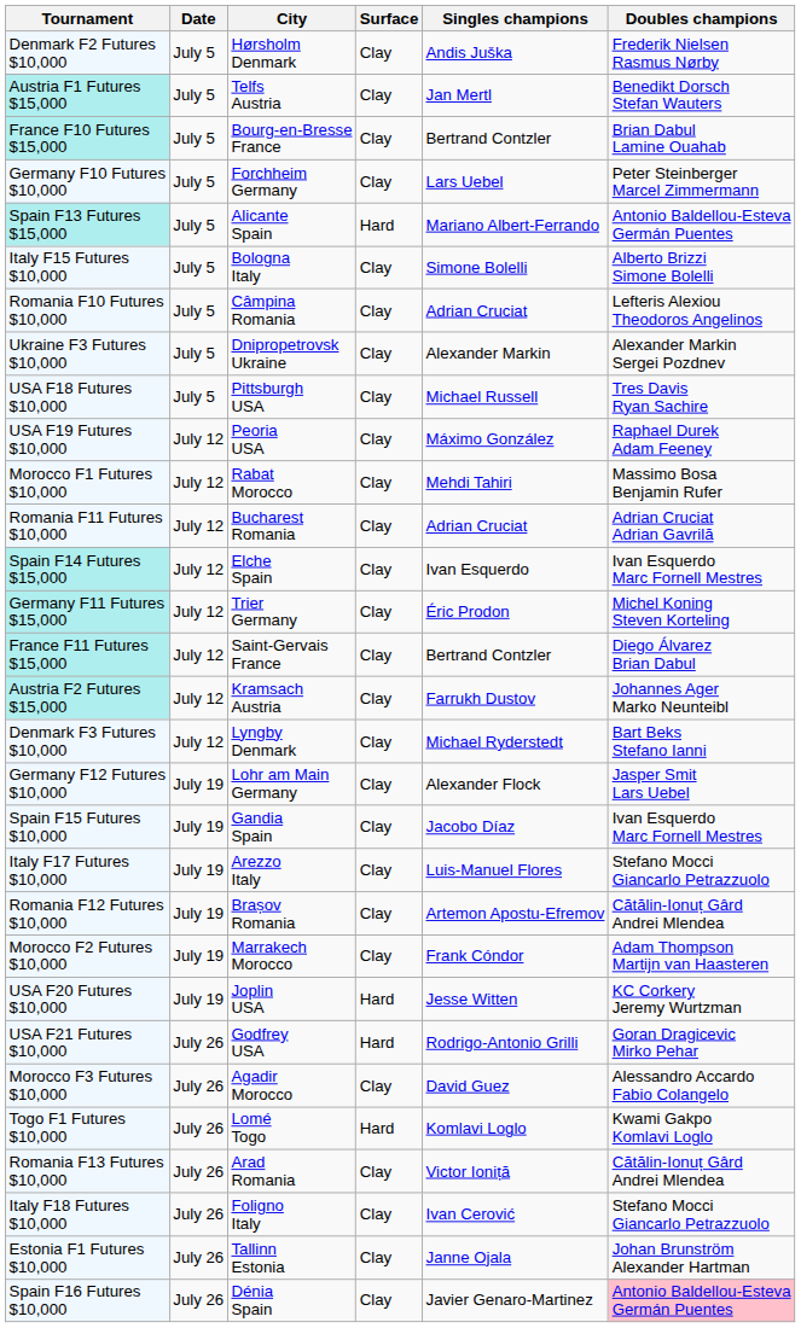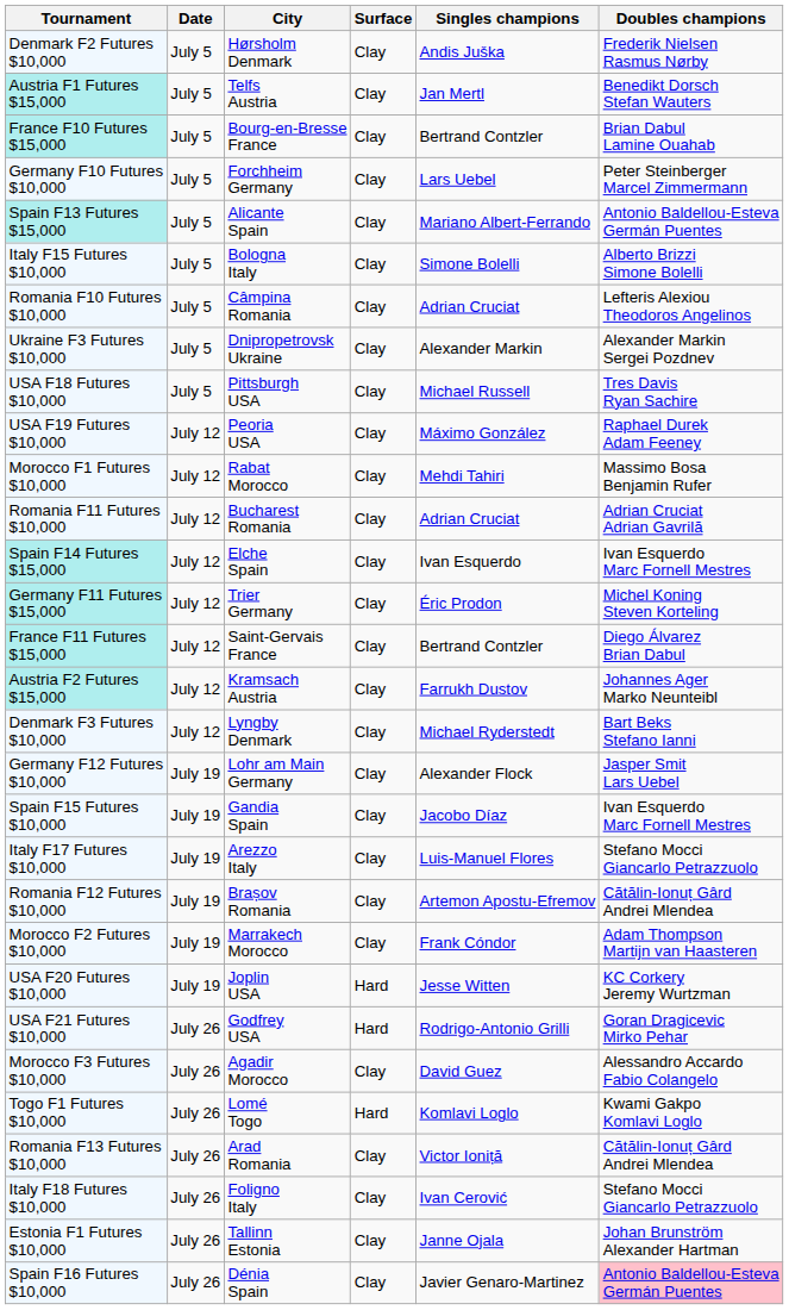 <table class="sortable wikitable" style="font-size:90%">
 <tr>
 <th>Tournament</th>
 <th>Date</th>
 <th>City</th>
 <th>Surface</th>
 <th>Singles champions</th>
 <th>Doubles champions</th>
 </tr>
 <tr>
 <td style="background:#f0f8ff;">Denmark F2 Futures<br>$10,000</td>
 <td>July 5</td>
 <td><a href='#'>Hørsholm</a><br>Denmark</td>
 <td>Clay</td>
 <td> <a href='#'>Andis Juška</a></td>
 <td> <a href='#'>Frederik Nielsen</a><br> <a href='#'>Rasmus Nørby</a></td>
 </tr>
 <tr>
 <td style="background:#afeeee;">Austria F1 Futures<br>$15,000</td>
 <td>July 5</td>
 <td><a href='#'>Telfs</a><br>Austria</td>
 <td>Clay</td>
 <td> <a href='#'>Jan Mertl</a></td>
 <td> <a href='#'>Benedikt Dorsch</a><br> <a href='#'>Stefan Wauters</a></td>
 </tr>
 <tr>
 <td style="background:#afeeee;">France F10 Futures<br>$15,000</td>
 <td>July 5</td>
 <td><a href='#'>Bourg-en-Bresse</a><br>France</td>
 <td>Clay</td>
 <td> Bertrand Contzler</td>
 <td> <a href='#'>Brian Dabul</a><br> <a href='#'>Lamine Ouahab</a></td>
 </tr>
 <tr>
 <td style="background:#f0f8ff;">Germany F10 Futures<br>$10,000</td>
 <td>July 5</td>
 <td><a href='#'>Forchheim</a><br>Germany</td>
 <td>Clay</td>
 <td> <a href='#'>Lars Uebel</a></td>
 <td> Peter Steinberger<br> <a href='#'>Marcel Zimmermann</a></td>
 </tr>
 <tr>
 <td style="background:#afeeee;">Spain F13 Futures<br>$15,000</td>
 <td>July 5</td>
 <td><a href='#'>Alicante</a><br>Spain</td>
-<td>Hard</td>
+<td>Clay</td>
 <td> <a href='#'>Mariano Albert-Ferrando</a></td>
 <td> <a href='#'>Antonio Baldellou-Esteva</a><br> <a href='#'>Germán Puentes</a></td>
 </tr>
 <tr>
 <td style="background:#f0f8ff;">Italy F15 Futures<br>$10,000</td>
 <td>July 5</td>
 <td><a href='#'>Bologna</a><br>Italy</td>
 <td>Clay</td>
 <td> <a href='#'>Simone Bolelli</a></td>
 <td> <a href='#'>Alberto Brizzi</a><br> <a href='#'>Simone Bolelli</a></td>
 </tr>
 <tr>
 <td style="background:#f0f8ff;">Romania F10 Futures<br>$10,000</td>
 <td>July 5</td>
 <td><a href='#'>Câmpina</a><br>Romania</td>
 <td>Clay</td>
 <td> <a href='#'>Adrian Cruciat</a></td>
 <td> Lefteris Alexiou<br> <a href='#'>Theodoros Angelinos</a></td>
 </tr>
 <tr>
 <td style="background:#f0f8ff;">Ukraine F3 Futures<br>$10,000</td>
 <td>July 5</td>
 <td><a href='#'>Dnipropetrovsk</a><br>Ukraine</td>
 <td>Clay</td>
 <td> Alexander Markin</td>
 <td> Alexander Markin<br> Sergei Pozdnev</td>
 </tr>
 <tr>
 <td style="background:#f0f8ff;">USA F18 Futures<br>$10,000</td>
 <td>July 5</td>
 <td><a href='#'>Pittsburgh</a><br>USA</td>
 <td>Clay</td>
 <td> <a href='#'>Michael Russell</a></td>
 <td> <a href='#'>Tres Davis</a><br> <a href='#'>Ryan Sachire</a></td>
 </tr>
 <tr>
 <td style="background:#f0f8ff;">USA F19 Futures<br>$10,000</td>
 <td>July 12</td>
 <td><a href='#'>Peoria</a><br>USA</td>
 <td>Clay</td>
 <td> <a href='#'>Máximo González</a></td>
 <td> <a href='#'>Raphael Durek</a><br> <a href='#'>Adam Feeney</a></td>
 </tr>
 <tr>
 <td style="background:#f0f8ff;">Morocco F1 Futures<br>$10,000</td>
 <td>July 12</td>
 <td><a href='#'>Rabat</a><br>Morocco</td>
 <td>Clay</td>
 <td> <a href='#'>Mehdi Tahiri</a></td>
 <td> Massimo Bosa<br> Benjamin Rufer</td>
 </tr>
 <tr>
 <td style="background:#f0f8ff;">Romania F11 Futures<br>$10,000</td>
 <td>July 12</td>
 <td><a href='#'>Bucharest</a><br>Romania</td>
 <td>Clay</td>
 <td> <a href='#'>Adrian Cruciat</a></td>
 <td> <a href='#'>Adrian Cruciat</a><br> <a href='#'>Adrian Gavrilă</a></td>
 </tr>
 <tr>
 <td style="background:#afeeee;">Spain F14 Futures<br>$15,000</td>
 <td>July 12</td>
 <td><a href='#'>Elche</a><br>Spain</td>
 <td>Clay</td>
 <td> Ivan Esquerdo</td>
 <td> Ivan Esquerdo<br> <a href='#'>Marc Fornell Mestres</a></td>
 </tr>
 <tr>
 <td style="background:#afeeee;">Germany F11 Futures<br>$15,000</td>
 <td>July 12</td>
 <td><a href='#'>Trier</a><br>Germany</td>
 <td>Clay</td>
 <td> <a href='#'>Éric Prodon</a></td>
 <td> <a href='#'>Michel Koning</a><br> <a href='#'>Steven Korteling</a></td>
 </tr>
 <tr>
 <td style="background:#afeeee;">France F11 Futures<br>$15,000</td>
 <td>July 12</td>
 <td>Saint-Gervais<br>France</td>
 <td>Clay</td>
 <td> Bertrand Contzler</td>
 <td> <a href='#'>Diego Álvarez</a><br> <a href='#'>Brian Dabul</a></td>
 </tr>
 <tr>
 <td style="background:#afeeee;">Austria F2 Futures<br>$15,000</td>
 <td>July 12</td>
 <td><a href='#'>Kramsach</a><br>Austria</td>
 <td>Clay</td>
 <td> <a href='#'>Farrukh Dustov</a></td>
 <td> <a href='#'>Johannes Ager</a><br> Marko Neunteibl</td>
 </tr>
 <tr>
 <td style="background:#f0f8ff;">Denmark F3 Futures<br>$10,000</td>
 <td>July 12</td>
 <td><a href='#'>Lyngby</a><br>Denmark</td>
 <td>Clay</td>
 <td> <a href='#'>Michael Ryderstedt</a></td>
 <td> <a href='#'>Bart Beks</a><br> <a href='#'>Stefano Ianni</a></td>
 </tr>
 <tr>
 <td style="background:#f0f8ff;">Germany F12 Futures<br>$10,000</td>
 <td>July 19</td>
 <td><a href='#'>Lohr am Main</a><br>Germany</td>
 <td>Clay</td>
 <td> Alexander Flock</td>
 <td> <a href='#'>Jasper Smit</a><br> <a href='#'>Lars Uebel</a></td>
 </tr>
 <tr>
 <td style="background:#f0f8ff;">Spain F15 Futures<br>$10,000</td>
 <td>July 19</td>
 <td><a href='#'>Gandia</a><br>Spain</td>
 <td>Clay</td>
 <td> <a href='#'>Jacobo Díaz</a></td>
 <td> Ivan Esquerdo<br> <a href='#'>Marc Fornell Mestres</a></td>
 </tr>
 <tr>
 <td style="background:#f0f8ff;">Italy F17 Futures<br>$10,000</td>
 <td>July 19</td>
 <td><a href='#'>Arezzo</a><br>Italy</td>
 <td>Clay</td>
 <td> <a href='#'>Luis-Manuel Flores</a></td>
 <td> Stefano Mocci<br> <a href='#'>Giancarlo Petrazzuolo</a></td>
 </tr>
 <tr>
 <td style="background:#f0f8ff;">Romania F12 Futures<br>$10,000</td>
 <td>July 19</td>
 <td><a href='#'>Brașov</a><br>Romania</td>
 <td>Clay</td>
 <td> <a href='#'>Artemon Apostu-Efremov</a></td>
 <td> <a href='#'>Cătălin-Ionuț Gârd</a><br> Andrei Mlendea</td>
 </tr>
 <tr>
 <td style="background:#f0f8ff;">Morocco F2 Futures<br>$10,000</td>
 <td>July 19</td>
 <td><a href='#'>Marrakech</a><br>Morocco</td>
 <td>Clay</td>
 <td> <a href='#'>Frank Cóndor</a></td>
 <td> <a href='#'>Adam Thompson</a><br> <a href='#'>Martijn van Haasteren</a></td>
 </tr>
 <tr>
 <td style="background:#f0f8ff;">USA F20 Futures<br>$10,000</td>
 <td>July 19</td>
 <td><a href='#'>Joplin</a><br>USA</td>
 <td>Hard</td>
 <td> <a href='#'>Jesse Witten</a></td>
 <td> <a href='#'>KC Corkery</a><br> Jeremy Wurtzman</td>
 </tr>
 <tr>
 <td style="background:#f0f8ff;">USA F21 Futures<br>$10,000</td>
 <td>July 26</td>
 <td><a href='#'>Godfrey</a><br>USA</td>
 <td>Hard</td>
 <td> <a href='#'>Rodrigo-Antonio Grilli</a></td>
 <td> <a href='#'>Goran Dragicevic</a><br> <a href='#'>Mirko Pehar</a></td>
 </tr>
 <tr>
 <td style="background:#f0f8ff;">Morocco F3 Futures<br>$10,000</td>
 <td>July 26</td>
 <td><a href='#'>Agadir</a><br>Morocco</td>
 <td>Clay</td>
 <td> <a href='#'>David Guez</a></td>
 <td> Alessandro Accardo<br> <a href='#'>Fabio Colangelo</a></td>
 </tr>
 <tr>
 <td style="background:#f0f8ff;">Togo F1 Futures<br>$10,000</td>
 <td>July 26</td>
 <td><a href='#'>Lomé</a><br>Togo</td>
 <td>Hard</td>
 <td> <a href='#'>Komlavi Loglo</a></td>
 <td> Kwami Gakpo<br> <a href='#'>Komlavi Loglo</a></td>
 </tr>
 <tr>
 <td style="background:#f0f8ff;">Romania F13 Futures<br>$10,000</td>
 <td>July 26</td>
 <td><a href='#'>Arad</a><br>Romania</td>
 <td>Clay</td>
 <td> <a href='#'>Victor Ioniță</a></td>
 <td> <a href='#'>Cătălin-Ionuț Gârd</a><br> Andrei Mlendea</td>
 </tr>
 <tr>
 <td style="background:#f0f8ff;">Italy F18 Futures<br>$10,000</td>
 <td>July 26</td>
 <td><a href='#'>Foligno</a><br>Italy</td>
 <td>Clay</td>
 <td> <a href='#'>Ivan Cerović</a></td>
 <td> Stefano Mocci<br> <a href='#'>Giancarlo Petrazzuolo</a></td>
 </tr>
 <tr>
 <td style="background:#f0f8ff;">Estonia F1 Futures<br>$10,000</td>
 <td>July 26</td>
 <td><a href='#'>Tallinn</a><br>Estonia</td>
 <td>Clay</td>
 <td> <a href='#'>Janne Ojala</a></td>
 <td> <a href='#'>Johan Brunström</a><br> Alexander Hartman</td>
 </tr>
 <tr>
 <td style="background:#f0f8ff;">Spain F16 Futures<br>$10,000</td>
 <td>July 26</td>
 <td><a href='#'>Dénia</a><br>Spain</td>
 <td>Clay</td>
 <td> Javier Genaro-Martinez</td>
 <td style="background: pink;"> <a href='#'>Antonio Baldellou-Esteva</a><br> <a href='#'>Germán Puentes</a></td>
 </tr>
 </table>
